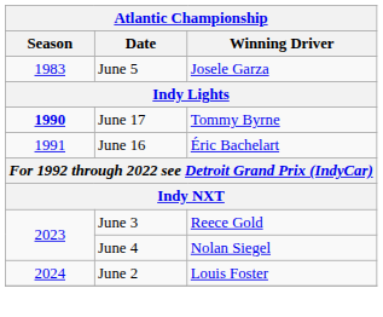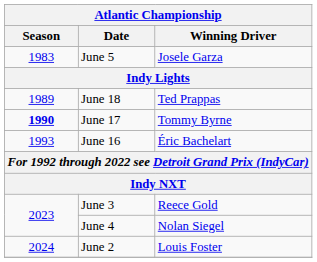 <table class="wikitable" style="font-size: 95%;">
 <tr>
 <th colspan=3><a href='#'>Atlantic Championship</a></th>
 </tr>
 <tr>
 <th>Season</th>
 <th>Date</th>
 <th>Winning Driver</th>
 </tr>
 <tr>
 <td align=center><a href='#'>1983</a></td>
 <td>June 5</td>
 <td> <a href='#'>Josele Garza</a></td>
 </tr>
 <tr>
 <th colspan=3><a href='#'>Indy Lights</a></th>
 </tr>
 <tr>
+<td align=center><a href='#'>1989</a></td>
+<td>June 18</td>
+<td> <a href='#'>Ted Prappas</a></td>
+</tr>
+<tr>
 <td align=center><strong><a href='#'>1990</a></strong></td>
 <td>June 17</td>
 <td> <a href='#'>Tommy Byrne</a></td>
 </tr>
 <tr>
-<td align=center><a href='#'>1991</a></td>
+<td align=center><a href='#'>1993</a></td>
 <td>June 16</td>
 <td> <a href='#'>Éric Bachelart</a></td>
 </tr>
 <tr>
 <th colspan=3 align=center><em>For 1992 through 2022 see <a href='#'>Detroit Grand Prix (IndyCar)</a></em></th>
 </tr>
 <tr>
 <th colspan=3><a href='#'>Indy NXT</a></th>
 </tr>
 <tr>
 <td rowspan=2 align=center><a href='#'>2023</a></td>
 <td>June 3</td>
 <td> <a href='#'>Reece Gold</a></td>
 </tr>
 <tr>
 <td>June 4</td>
 <td> <a href='#'>Nolan Siegel</a></td>
 </tr>
 <tr>
 <td align=center><a href='#'>2024</a></td>
 <td>June 2</td>
 <td> <a href='#'>Louis Foster</a></td>
 </tr>
 <tr>
 </tr>
 </table>
